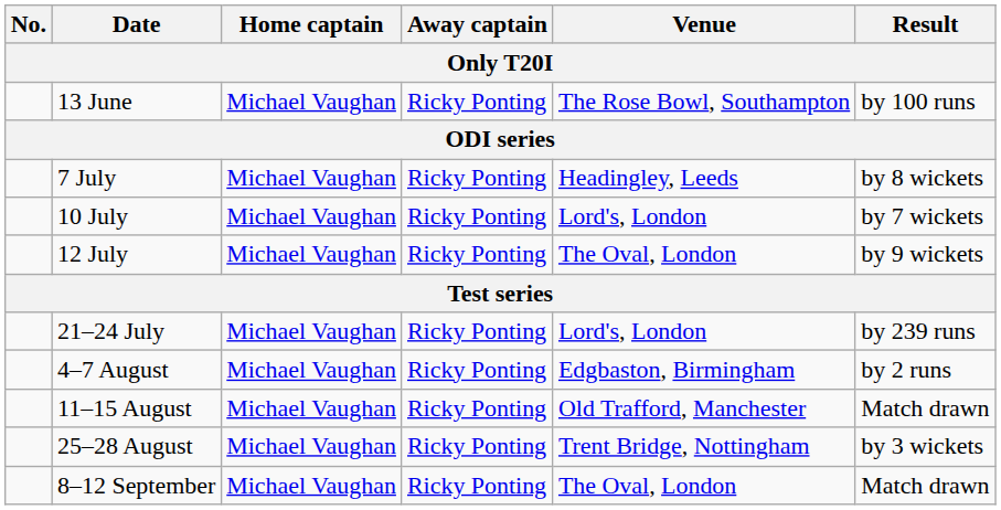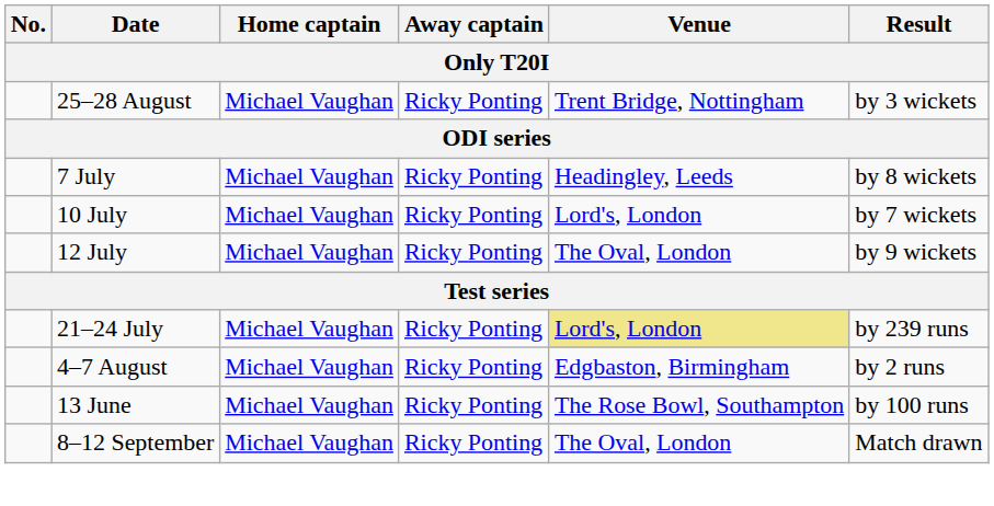 <table class="wikitable">
 <tr>
 <th>No.</th>
 <th>Date</th>
 <th>Home captain</th>
 <th>Away captain</th>
 <th>Venue</th>
 <th>Result</th>
 </tr>
 <tr>
 <th colspan="6">Only T20I</th>
 </tr>
 <tr>
 <td></td>
-<td>13 June</td>
+<td>25–28 August</td>
 <td><a href='#'>Michael Vaughan</a></td>
 <td><a href='#'>Ricky Ponting</a></td>
-<td><a href='#'>The Rose Bowl</a>, <a href='#'>Southampton</a></td>
-<td> by 100 runs</td>
+<td><a href='#'>Trent Bridge</a>, <a href='#'>Nottingham</a></td>
+<td> by 3 wickets</td>
 </tr>
 <tr>
 <th colspan="6">ODI series</th>
 </tr>
 <tr>
 <td></td>
 <td>7 July</td>
 <td><a href='#'>Michael Vaughan</a></td>
 <td><a href='#'>Ricky Ponting</a></td>
 <td><a href='#'>Headingley</a>, <a href='#'>Leeds</a></td>
 <td> by 8 wickets</td>
 </tr>
 <tr>
 <td></td>
 <td>10 July</td>
 <td><a href='#'>Michael Vaughan</a></td>
 <td><a href='#'>Ricky Ponting</a></td>
 <td><a href='#'>Lord's</a>, <a href='#'>London</a></td>
 <td> by 7 wickets</td>
 </tr>
 <tr>
 <td></td>
 <td>12 July</td>
 <td><a href='#'>Michael Vaughan</a></td>
 <td><a href='#'>Ricky Ponting</a></td>
 <td><a href='#'>The Oval</a>, <a href='#'>London</a></td>
 <td> by 9 wickets</td>
 </tr>
 <tr>
 <th colspan="6">Test series</th>
 </tr>
 <tr>
 <td></td>
 <td>21–24 July</td>
 <td><a href='#'>Michael Vaughan</a></td>
 <td><a href='#'>Ricky Ponting</a></td>
-<td><a href='#'>Lord's</a>, <a href='#'>London</a></td>
+<td style="background: khaki;"><a href='#'>Lord's</a>, <a href='#'>London</a></td>
 <td> by 239 runs</td>
 </tr>
 <tr>
 <td></td>
 <td>4–7 August</td>
 <td><a href='#'>Michael Vaughan</a></td>
 <td><a href='#'>Ricky Ponting</a></td>
 <td><a href='#'>Edgbaston</a>, <a href='#'>Birmingham</a></td>
 <td> by 2 runs</td>
 </tr>
 <tr>
 <td></td>
-<td>11–15 August</td>
+<td>13 June</td>
 <td><a href='#'>Michael Vaughan</a></td>
 <td><a href='#'>Ricky Ponting</a></td>
-<td><a href='#'>Old Trafford</a>, <a href='#'>Manchester</a></td>
-<td>Match drawn</td>
-</tr>
-<tr>
-<td></td>
-<td>25–28 August</td>
-<td><a href='#'>Michael Vaughan</a></td>
-<td><a href='#'>Ricky Ponting</a></td>
-<td><a href='#'>Trent Bridge</a>, <a href='#'>Nottingham</a></td>
-<td> by 3 wickets</td>
+<td><a href='#'>The Rose Bowl</a>, <a href='#'>Southampton</a></td>
+<td> by 100 runs</td>
 </tr>
 <tr>
 <td></td>
 <td>8–12 September</td>
 <td><a href='#'>Michael Vaughan</a></td>
 <td><a href='#'>Ricky Ponting</a></td>
 <td><a href='#'>The Oval</a>, <a href='#'>London</a></td>
 <td>Match drawn</td>
 </tr>
 </table>
